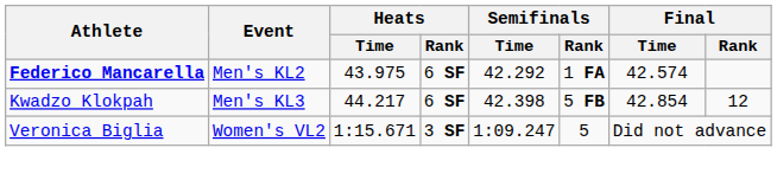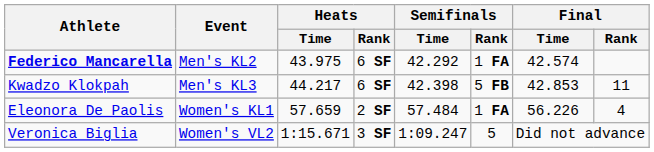 <table class=wikitable style="font-size:90%">
 <tr>
 <th rowspan="2">Athlete</th>
 <th rowspan="2">Event</th>
 <th colspan=2>Heats</th>
 <th colspan=2>Semifinals</th>
 <th colspan=2>Final</th>
 </tr>
 <tr style="font-size:95%">
 <th>Time</th>
 <th>Rank</th>
 <th>Time</th>
 <th>Rank</th>
 <th>Time</th>
 <th>Rank</th>
 </tr>
 <tr align=center>
 <td align=left><strong><a href='#'>Federico Mancarella</a></strong></td>
 <td align=left><a href='#'>Men's KL2</a></td>
 <td>43.975</td>
 <td>6 <strong>SF</strong></td>
 <td>42.292</td>
 <td>1 <strong>FA</strong></td>
 <td>42.574</td>
 <td></td>
 </tr>
 <tr align=center>
 <td align=left><a href='#'>Kwadzo Klokpah</a></td>
 <td align=left><a href='#'>Men's KL3</a></td>
 <td>44.217</td>
 <td>6 <strong>SF</strong></td>
 <td>42.398</td>
 <td>5 <strong>FB</strong></td>
-<td>42.854</td>
-<td>12</td>
+<td>42.853</td>
+<td>11</td>
+</tr>
+<tr align=center>
+<td align=left><a href='#'>Eleonora De Paolis</a></td>
+<td align=left><a href='#'>Women's KL1</a></td>
+<td>57.659</td>
+<td>2 <strong>SF</strong></td>
+<td>57.484</td>
+<td>1 <strong>FA</strong></td>
+<td>56.226</td>
+<td>4</td>
 </tr>
 <tr align=center>
 <td align=left><a href='#'>Veronica Biglia</a></td>
 <td align=left><a href='#'>Women's VL2</a></td>
 <td>1:15.671</td>
 <td>3 <strong>SF</strong></td>
 <td>1:09.247</td>
 <td>5</td>
 <td colspan=2>Did not advance</td>
 </tr>
 </table>
